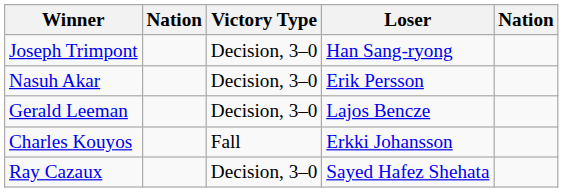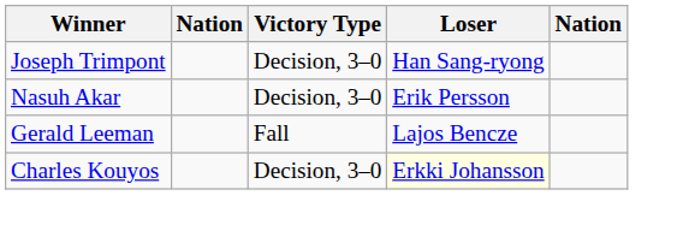 <table class="wikitable sortable" style="text-align:left;">
 <tr>
 <th>Winner</th>
 <th>Nation</th>
 <th>Victory Type</th>
 <th>Loser</th>
 <th>Nation</th>
 </tr>
 <tr>
 <td><a href='#'>Joseph Trimpont</a></td>
 <td></td>
 <td>Decision, 3–0</td>
 <td><a href='#'>Han Sang-ryong</a></td>
 <td></td>
 </tr>
 <tr>
 <td><a href='#'>Nasuh Akar</a></td>
 <td></td>
 <td>Decision, 3–0</td>
 <td><a href='#'>Erik Persson</a></td>
 <td></td>
 </tr>
 <tr>
 <td><a href='#'>Gerald Leeman</a></td>
 <td></td>
-<td>Decision, 3–0</td>
+<td>Fall</td>
 <td><a href='#'>Lajos Bencze</a></td>
 <td></td>
 </tr>
 <tr>
 <td><a href='#'>Charles Kouyos</a></td>
 <td></td>
-<td>Fall</td>
-<td><a href='#'>Erkki Johansson</a></td>
-<td></td>
-</tr>
-<tr>
-<td><a href='#'>Ray Cazaux</a></td>
-<td></td>
 <td>Decision, 3–0</td>
-<td><a href='#'>Sayed Hafez Shehata</a></td>
+<td style="background: lightyellow;"><a href='#'>Erkki Johansson</a></td>
 <td></td>
 </tr>
 </table>
